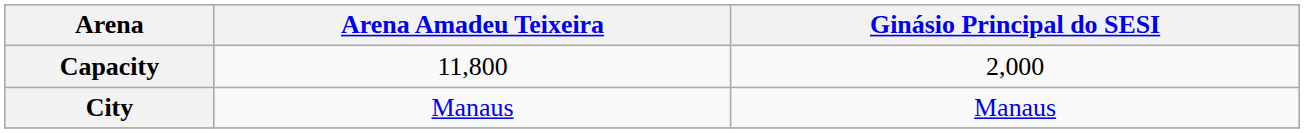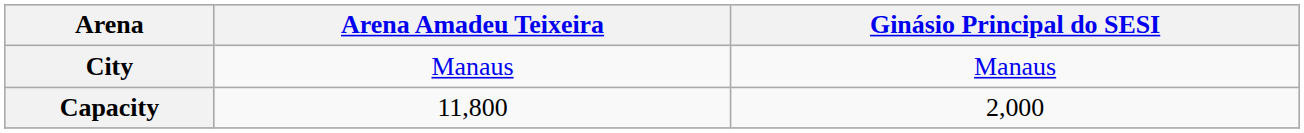 <table class="wikitable" style="width:800px;">
 <tr>
 <th>Arena</th>
 <th style="text-align:center;"><a href='#'>Arena Amadeu Teixeira</a></th>
 <th style="text-align:center;"><a href='#'>Ginásio Principal do SESI</a></th>
 </tr>
 <tr>
+<th>City</th>
+<td style="text-align:center;"><a href='#'>Manaus</a></td>
+<td style="text-align:center;"><a href='#'>Manaus</a></td>
+</tr>
+<tr>
 <th>Capacity</th>
 <td style="text-align:center;">11,800</td>
 <td style="text-align:center;">2,000</td>
 </tr>
-<tr>
-<th>City</th>
-<td style="text-align:center;"><a href='#'>Manaus</a></td>
-<td style="text-align:center;"><a href='#'>Manaus</a></td>
-</tr>
 </table>
